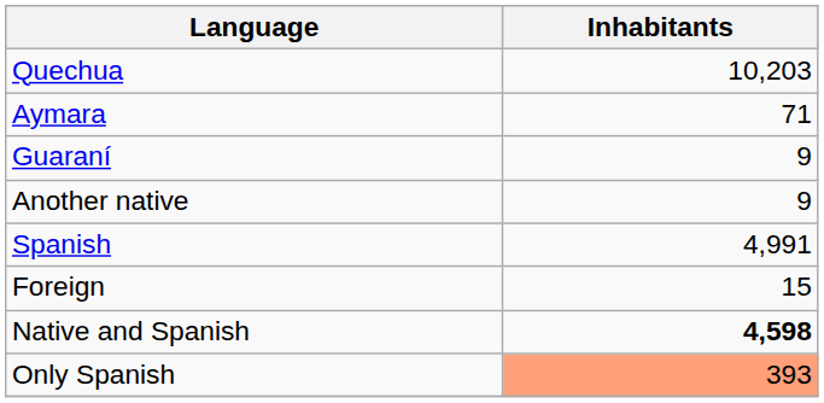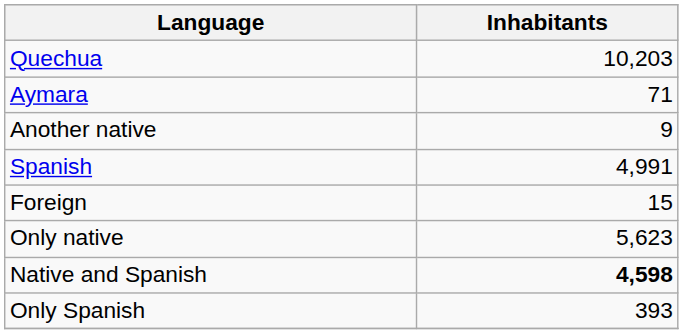 <table class="wikitable" border="1" style="width:30%;" border="1">
 <tr bgcolor=silver>
 <th><strong>Language</strong></th>
 <th><strong>Inhabitants</strong></th>
 </tr>
 <tr>
 <td><a href='#'>Quechua</a></td>
 <td align="right">10,203</td>
 </tr>
 <tr>
 <td><a href='#'>Aymara</a></td>
 <td align="right">71</td>
 </tr>
 <tr>
-<td><a href='#'>Guaraní</a></td>
-<td align="right">9</td>
-</tr>
-<tr>
 <td>Another native</td>
 <td align="right">9</td>
 </tr>
 <tr>
 <td><a href='#'>Spanish</a></td>
 <td align="right">4,991</td>
 </tr>
 <tr>
 <td>Foreign</td>
 <td align="right">15</td>
 </tr>
 <tr>
+<td>Only native</td>
+<td align="right">5,623</td>
+</tr>
+<tr>
 <td>Native and Spanish</td>
 <td align="right"><strong>4,598</strong></td>
 </tr>
 <tr>
 <td>Only Spanish</td>
-<td align="right" style="background: lightsalmon;">393</td>
+<td align="right">393</td>
 </tr>
 <tr>
 </tr>
 </table>
